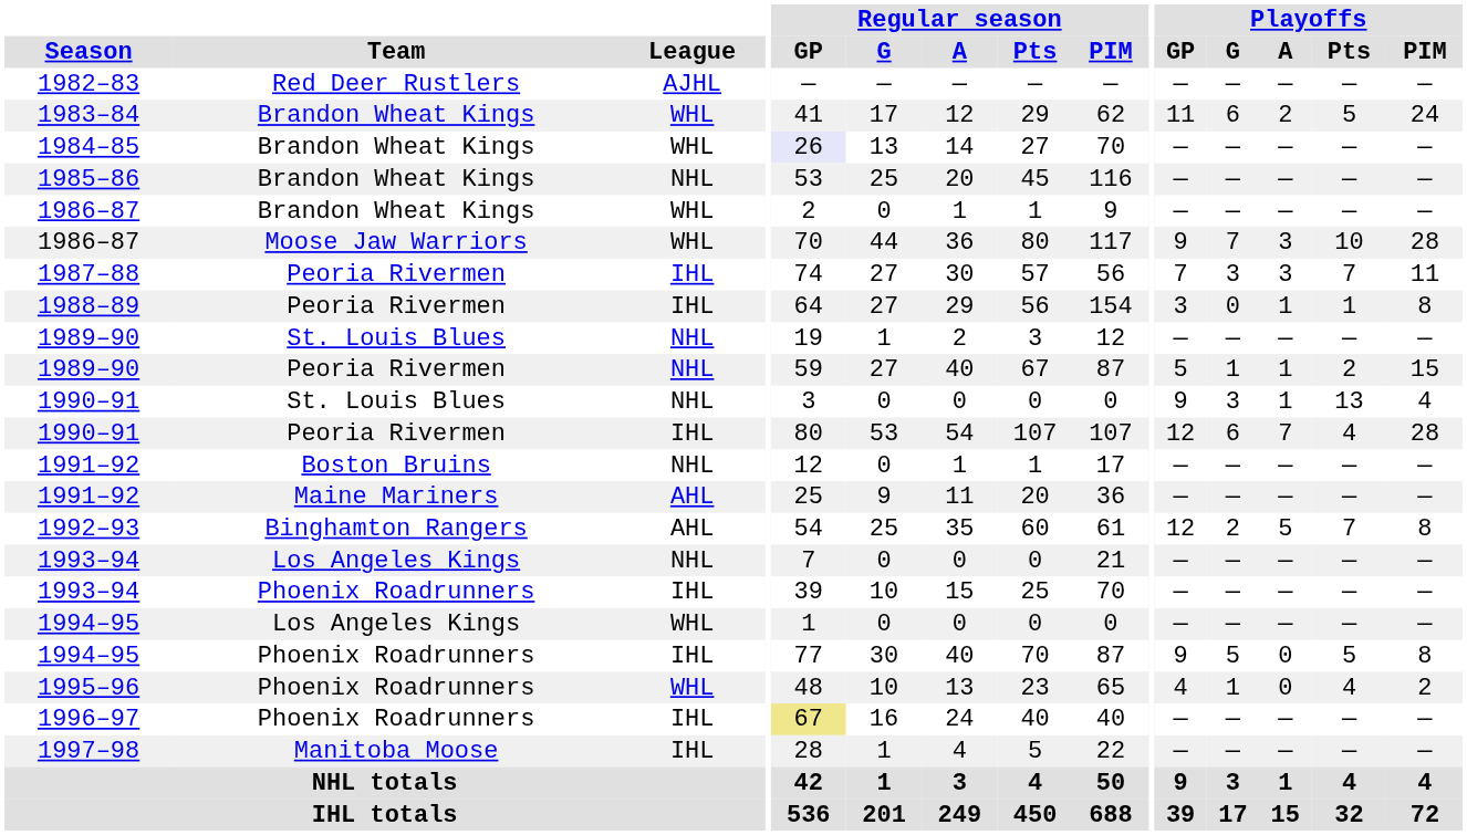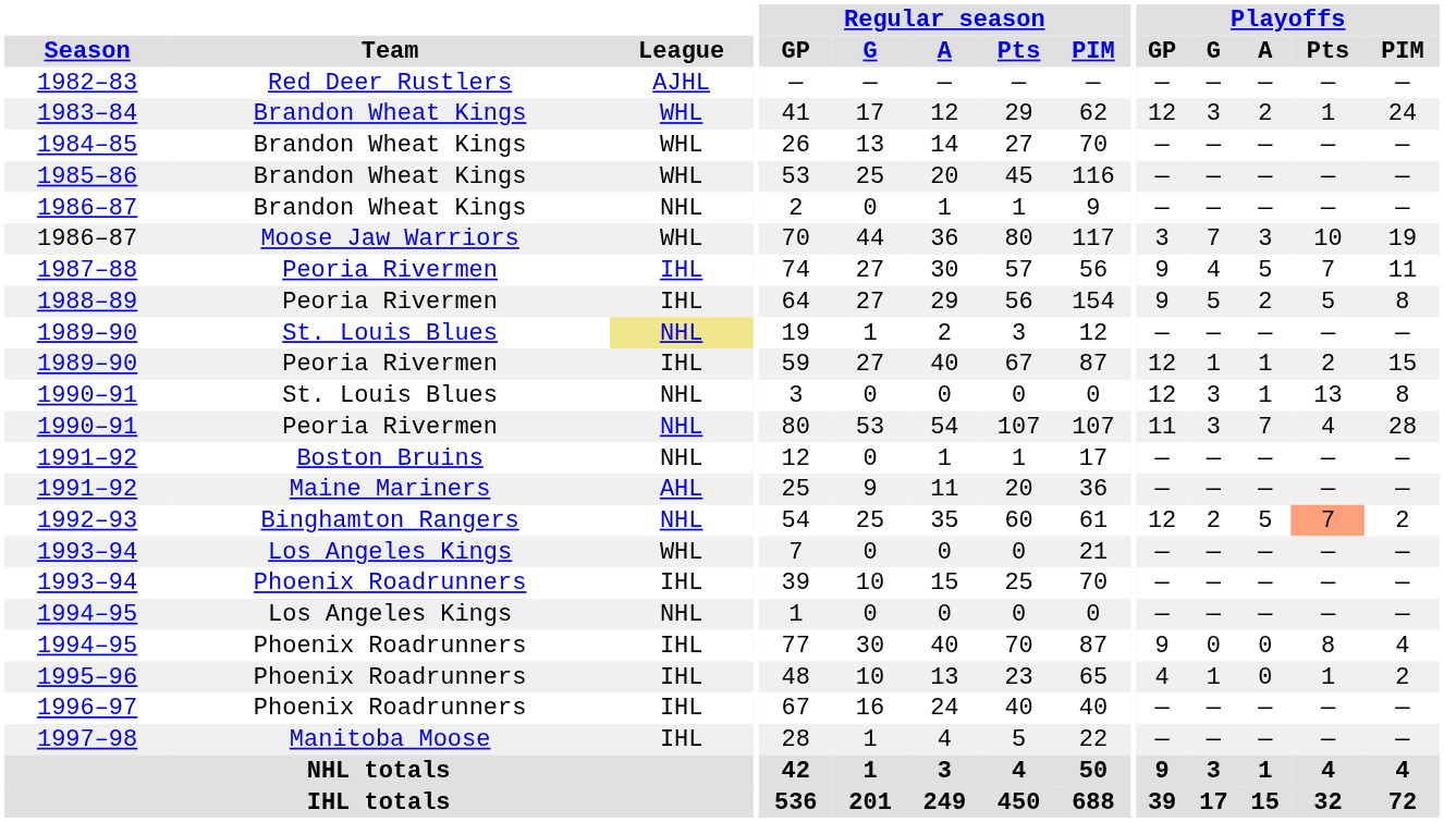 <table border="0" cellpadding="1" cellspacing="0" style="text-align:center; width:60em">
 <tr bgcolor="#e0e0e0">
 <th colspan="3" bgcolor="#ffffff"></th>
 <th rowspan="100" bgcolor="#ffffff"></th>
 <th colspan="5"><a href='#'>Regular season</a></th>
 <th rowspan="100" bgcolor="#ffffff"></th>
 <th colspan="5"><a href='#'>Playoffs</a></th>
 </tr>
 <tr bgcolor="#e0e0e0">
 <th><a href='#'>Season</a></th>
 <th>Team</th>
 <th>League</th>
 <th>GP</th>
 <th><a href='#'>G</a></th>
 <th><a href='#'>A</a></th>
 <th><a href='#'>Pts</a></th>
 <th><a href='#'>PIM</a></th>
 <th>GP</th>
 <th>G</th>
 <th>A</th>
 <th>Pts</th>
 <th>PIM</th>
 </tr>
 <tr>
 <td><a href='#'>1982–83</a></td>
 <td><a href='#'>Red Deer Rustlers</a></td>
 <td><a href='#'>AJHL</a></td>
 <td>—</td>
 <td>—</td>
 <td>—</td>
 <td>—</td>
 <td>—</td>
 <td>—</td>
 <td>—</td>
 <td>—</td>
 <td>—</td>
 <td>—</td>
 </tr>
 <tr bgcolor="#f0f0f0">
 <td><a href='#'>1983–84</a></td>
 <td><a href='#'>Brandon Wheat Kings</a></td>
 <td><a href='#'>WHL</a></td>
 <td>41</td>
 <td>17</td>
 <td>12</td>
 <td>29</td>
 <td>62</td>
-<td>11</td>
-<td>6</td>
+<td>12</td>
+<td>3</td>
 <td>2</td>
-<td>5</td>
+<td>1</td>
 <td>24</td>
 </tr>
 <tr>
 <td><a href='#'>1984–85</a></td>
 <td>Brandon Wheat Kings</td>
 <td>WHL</td>
-<td style="background: lavender;">26</td>
+<td>26</td>
 <td>13</td>
 <td>14</td>
 <td>27</td>
 <td>70</td>
 <td>—</td>
 <td>—</td>
 <td>—</td>
 <td>—</td>
 <td>—</td>
 </tr>
 <tr bgcolor="#f0f0f0">
 <td><a href='#'>1985–86</a></td>
 <td>Brandon Wheat Kings</td>
-<td>NHL</td>
+<td>WHL</td>
 <td>53</td>
 <td>25</td>
 <td>20</td>
 <td>45</td>
 <td>116</td>
 <td>—</td>
 <td>—</td>
 <td>—</td>
 <td>—</td>
 <td>—</td>
 </tr>
 <tr>
 <td><a href='#'>1986–87</a></td>
 <td>Brandon Wheat Kings</td>
-<td>WHL</td>
+<td>NHL</td>
 <td>2</td>
 <td>0</td>
 <td>1</td>
 <td>1</td>
 <td>9</td>
 <td>—</td>
 <td>—</td>
 <td>—</td>
 <td>—</td>
 <td>—</td>
 </tr>
 <tr bgcolor="#f0f0f0">
 <td>1986–87</td>
 <td><a href='#'>Moose Jaw Warriors</a></td>
 <td>WHL</td>
 <td>70</td>
 <td>44</td>
 <td>36</td>
 <td>80</td>
 <td>117</td>
-<td>9</td>
+<td>3</td>
 <td>7</td>
 <td>3</td>
 <td>10</td>
-<td>28</td>
+<td>19</td>
 </tr>
 <tr>
 <td><a href='#'>1987–88</a></td>
 <td><a href='#'>Peoria Rivermen</a></td>
 <td><a href='#'>IHL</a></td>
 <td>74</td>
 <td>27</td>
 <td>30</td>
 <td>57</td>
 <td>56</td>
-<td>7</td>
-<td>3</td>
-<td>3</td>
+<td>9</td>
+<td>4</td>
+<td>5</td>
 <td>7</td>
 <td>11</td>
 </tr>
 <tr bgcolor="#f0f0f0">
 <td><a href='#'>1988–89</a></td>
 <td>Peoria Rivermen</td>
 <td>IHL</td>
 <td>64</td>
 <td>27</td>
 <td>29</td>
 <td>56</td>
 <td>154</td>
-<td>3</td>
-<td>0</td>
-<td>1</td>
-<td>1</td>
+<td>9</td>
+<td>5</td>
+<td>2</td>
+<td>5</td>
 <td>8</td>
 </tr>
 <tr>
 <td><a href='#'>1989–90</a></td>
 <td><a href='#'>St. Louis Blues</a></td>
-<td><a href='#'>NHL</a></td>
+<td style="background: khaki;"><a href='#'>NHL</a></td>
 <td>19</td>
 <td>1</td>
 <td>2</td>
 <td>3</td>
 <td>12</td>
 <td>—</td>
 <td>—</td>
 <td>—</td>
 <td>—</td>
 <td>—</td>
 </tr>
 <tr bgcolor="#f0f0f0">
 <td><a href='#'>1989–90</a></td>
 <td>Peoria Rivermen</td>
-<td><a href='#'>NHL</a></td>
+<td>IHL</td>
 <td>59</td>
 <td>27</td>
 <td>40</td>
 <td>67</td>
 <td>87</td>
-<td>5</td>
+<td>12</td>
 <td>1</td>
 <td>1</td>
 <td>2</td>
 <td>15</td>
 </tr>
 <tr>
 <td><a href='#'>1990–91</a></td>
 <td>St. Louis Blues</td>
 <td>NHL</td>
 <td>3</td>
 <td>0</td>
 <td>0</td>
 <td>0</td>
 <td>0</td>
-<td>9</td>
+<td>12</td>
 <td>3</td>
 <td>1</td>
 <td>13</td>
-<td>4</td>
+<td>8</td>
 </tr>
 <tr bgcolor="#f0f0f0">
 <td><a href='#'>1990–91</a></td>
 <td>Peoria Rivermen</td>
-<td>IHL</td>
+<td><a href='#'>NHL</a></td>
 <td>80</td>
 <td>53</td>
 <td>54</td>
 <td>107</td>
 <td>107</td>
-<td>12</td>
-<td>6</td>
+<td>11</td>
+<td>3</td>
 <td>7</td>
 <td>4</td>
 <td>28</td>
 </tr>
 <tr>
 <td><a href='#'>1991–92</a></td>
 <td><a href='#'>Boston Bruins</a></td>
 <td>NHL</td>
 <td>12</td>
 <td>0</td>
 <td>1</td>
 <td>1</td>
 <td>17</td>
 <td>—</td>
 <td>—</td>
 <td>—</td>
 <td>—</td>
 <td>—</td>
 </tr>
 <tr bgcolor="#f0f0f0">
 <td><a href='#'>1991–92</a></td>
 <td><a href='#'>Maine Mariners</a></td>
 <td><a href='#'>AHL</a></td>
 <td>25</td>
 <td>9</td>
 <td>11</td>
 <td>20</td>
 <td>36</td>
 <td>—</td>
 <td>—</td>
 <td>—</td>
 <td>—</td>
 <td>—</td>
 </tr>
 <tr>
 <td><a href='#'>1992–93</a></td>
 <td><a href='#'>Binghamton Rangers</a></td>
-<td>AHL</td>
+<td><a href='#'>NHL</a></td>
 <td>54</td>
 <td>25</td>
 <td>35</td>
 <td>60</td>
 <td>61</td>
 <td>12</td>
 <td>2</td>
 <td>5</td>
-<td>7</td>
-<td>8</td>
+<td style="background: lightsalmon;">7</td>
+<td>2</td>
 </tr>
 <tr bgcolor="#f0f0f0">
 <td><a href='#'>1993–94</a></td>
 <td><a href='#'>Los Angeles Kings</a></td>
-<td>NHL</td>
+<td>WHL</td>
 <td>7</td>
 <td>0</td>
 <td>0</td>
 <td>0</td>
 <td>21</td>
 <td>—</td>
 <td>—</td>
 <td>—</td>
 <td>—</td>
 <td>—</td>
 </tr>
 <tr>
 <td><a href='#'>1993–94</a></td>
 <td><a href='#'>Phoenix Roadrunners</a></td>
 <td>IHL</td>
 <td>39</td>
 <td>10</td>
 <td>15</td>
 <td>25</td>
 <td>70</td>
 <td>—</td>
 <td>—</td>
 <td>—</td>
 <td>—</td>
 <td>—</td>
 </tr>
 <tr bgcolor="#f0f0f0">
 <td><a href='#'>1994–95</a></td>
 <td>Los Angeles Kings</td>
-<td>WHL</td>
+<td>NHL</td>
 <td>1</td>
 <td>0</td>
 <td>0</td>
 <td>0</td>
 <td>0</td>
 <td>—</td>
 <td>—</td>
 <td>—</td>
 <td>—</td>
 <td>—</td>
 </tr>
 <tr>
 <td><a href='#'>1994–95</a></td>
 <td>Phoenix Roadrunners</td>
 <td>IHL</td>
 <td>77</td>
 <td>30</td>
 <td>40</td>
 <td>70</td>
 <td>87</td>
 <td>9</td>
-<td>5</td>
 <td>0</td>
-<td>5</td>
+<td>0</td>
 <td>8</td>
+<td>4</td>
 </tr>
 <tr bgcolor="#f0f0f0">
 <td><a href='#'>1995–96</a></td>
 <td>Phoenix Roadrunners</td>
-<td><a href='#'>WHL</a></td>
+<td>IHL</td>
 <td>48</td>
 <td>10</td>
 <td>13</td>
 <td>23</td>
 <td>65</td>
 <td>4</td>
 <td>1</td>
 <td>0</td>
-<td>4</td>
+<td>1</td>
 <td>2</td>
 </tr>
 <tr>
 <td><a href='#'>1996–97</a></td>
 <td>Phoenix Roadrunners</td>
 <td>IHL</td>
-<td style="background: khaki;">67</td>
+<td>67</td>
 <td>16</td>
 <td>24</td>
 <td>40</td>
 <td>40</td>
 <td>—</td>
 <td>—</td>
 <td>—</td>
 <td>—</td>
 <td>—</td>
 </tr>
 <tr bgcolor="#f0f0f0">
 <td><a href='#'>1997–98</a></td>
 <td><a href='#'>Manitoba Moose</a></td>
 <td>IHL</td>
 <td>28</td>
 <td>1</td>
 <td>4</td>
 <td>5</td>
 <td>22</td>
 <td>—</td>
 <td>—</td>
 <td>—</td>
 <td>—</td>
 <td>—</td>
 </tr>
 <tr bgcolor="#e0e0e0">
 <th colspan="3">NHL totals</th>
 <th>42</th>
 <th>1</th>
 <th>3</th>
 <th>4</th>
 <th>50</th>
 <th>9</th>
 <th>3</th>
 <th>1</th>
 <th>4</th>
 <th>4</th>
 </tr>
 <tr bgcolor="#e0e0e0">
 <th colspan="3">IHL totals</th>
 <th>536</th>
 <th>201</th>
 <th>249</th>
 <th>450</th>
 <th>688</th>
 <th>39</th>
 <th>17</th>
 <th>15</th>
 <th>32</th>
 <th>72</th>
 </tr>
 </table>
